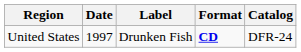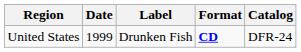 <table class="wikitable">
 <tr>
 <th>Region</th>
 <th>Date</th>
 <th>Label</th>
 <th>Format</th>
 <th>Catalog</th>
 </tr>
 <tr>
 <td>United States</td>
-<td>1997</td>
+<td>1999</td>
 <td>Drunken Fish</td>
 <td><strong><a href='#'>CD</a></strong></td>
 <td>DFR-24</td>
 </tr>
 </table>
